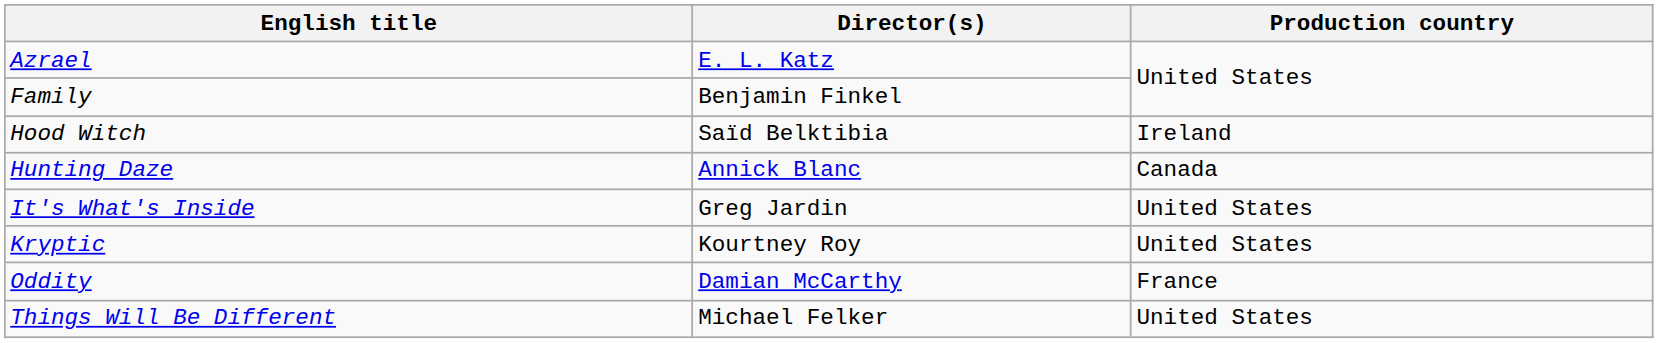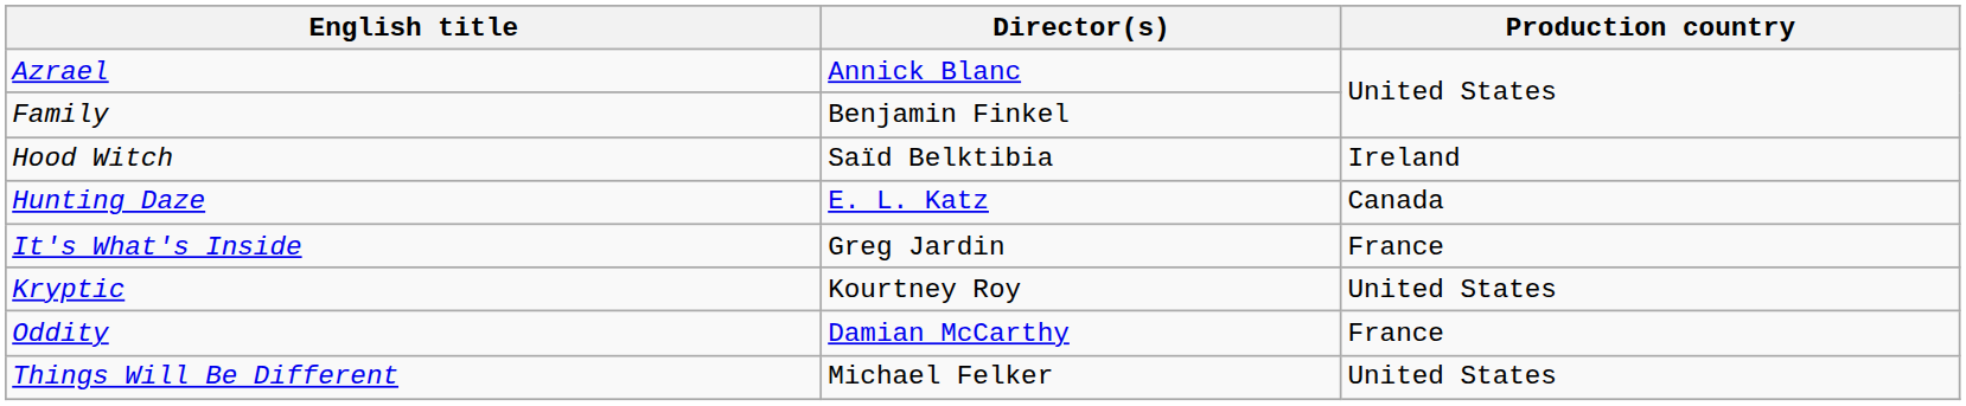 <table class="wikitable plainrowheaders" style="width:75%; margin-bottom:4px">
 <tr>
 <th scope="col">English title</th>
 <th scope="col">Director(s)</th>
 <th scope="col">Production country</th>
 </tr>
 <tr>
 <td scope="row"><em><a href='#'>Azrael</a></em></td>
-<td><a href='#'>E. L. Katz</a></td>
+<td><a href='#'>Annick Blanc</a></td>
 <td rowspan="2">United States</td>
 </tr>
 <tr>
 <td scope="row"><em>Family</em></td>
 <td>Benjamin Finkel</td>
 </tr>
 <tr>
 <td scope="row"><em>Hood Witch</em></td>
 <td>Saïd Belktibia</td>
 <td>Ireland</td>
 </tr>
 <tr>
 <td scope="row"><em><a href='#'>Hunting Daze</a></em></td>
-<td><a href='#'>Annick Blanc</a></td>
+<td><a href='#'>E. L. Katz</a></td>
 <td>Canada</td>
 </tr>
 <tr>
 <td scope="row"><em><a href='#'>It's What's Inside</a></em></td>
 <td>Greg Jardin</td>
-<td>United States</td>
+<td>France</td>
 </tr>
 <tr>
 <td scope="row"><em><a href='#'>Kryptic</a></em></td>
 <td>Kourtney Roy</td>
 <td>United States</td>
 </tr>
 <tr>
 <td scope="row"><em><a href='#'>Oddity</a></em></td>
 <td><a href='#'>Damian McCarthy</a></td>
 <td>France</td>
 </tr>
 <tr>
 <td scope="row"><em><a href='#'>Things Will Be Different</a></em></td>
 <td>Michael Felker</td>
 <td>United States</td>
 </tr>
 </table>
